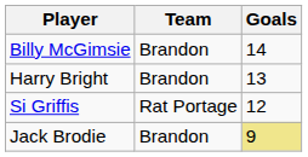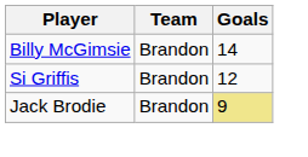 <table class="wikitable">
 <tr>
 <th>Player</th>
 <th>Team</th>
 <th>Goals</th>
 </tr>
 <tr>
 <td><a href='#'>Billy McGimsie</a></td>
 <td>Brandon</td>
 <td>14</td>
 </tr>
 <tr>
-<td>Harry Bright</td>
+<td><a href='#'>Si Griffis</a></td>
 <td>Brandon</td>
-<td>13</td>
-</tr>
-<tr>
-<td><a href='#'>Si Griffis</a></td>
-<td>Rat Portage</td>
 <td>12</td>
 </tr>
 <tr>
 <td>Jack Brodie</td>
 <td>Brandon</td>
 <td style="background: khaki;">9</td>
 </tr>
 </table>
